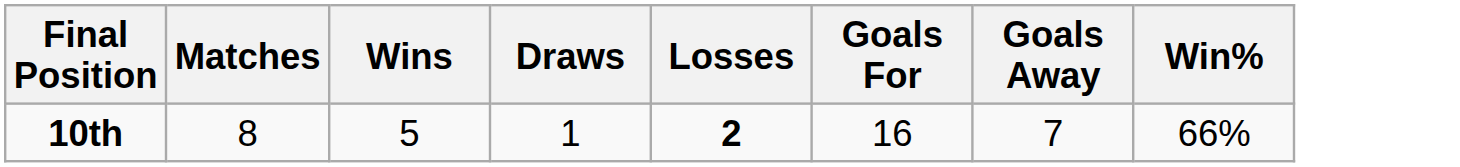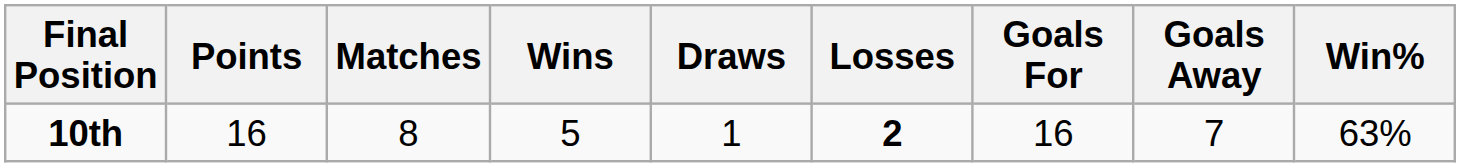 <table class="wikitable" style="font-size: 95%; text-align: center;">
 <tr>
 <th width=60>Final Position</th>
+<th width=60>Points</th>
 <th width=60>Matches</th>
 <th width=60>Wins</th>
 <th width=60>Draws</th>
 <th width=60>Losses</th>
 <th width=60>Goals For</th>
 <th width=60>Goals Away</th>
 <th width=60>Win%</th>
 </tr>
 <tr>
 <td><strong>10th</strong></td>
+<td>16</td>
 <td>8</td>
 <td>5</td>
 <td>1</td>
 <td><strong>2</strong></td>
 <td>16</td>
 <td>7</td>
-<td>66%</td>
+<td>63%</td>
 </tr>
 </table>
